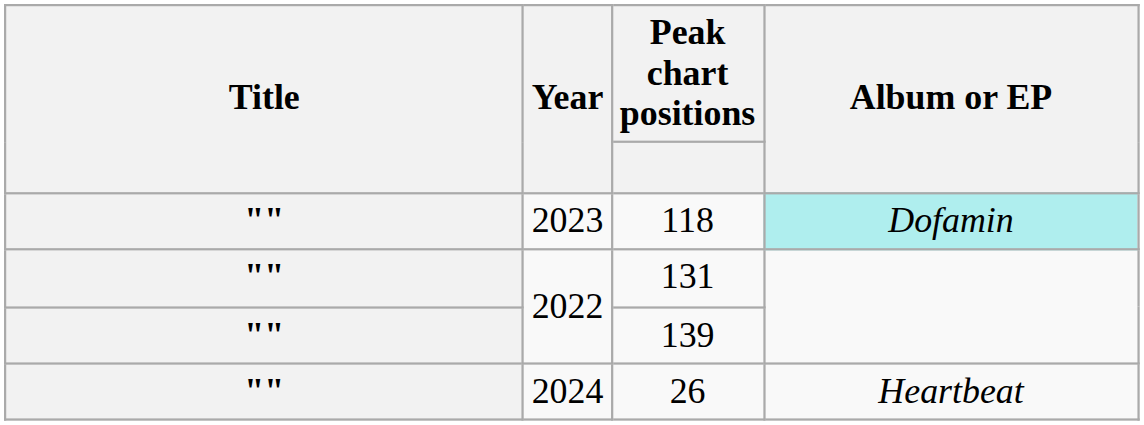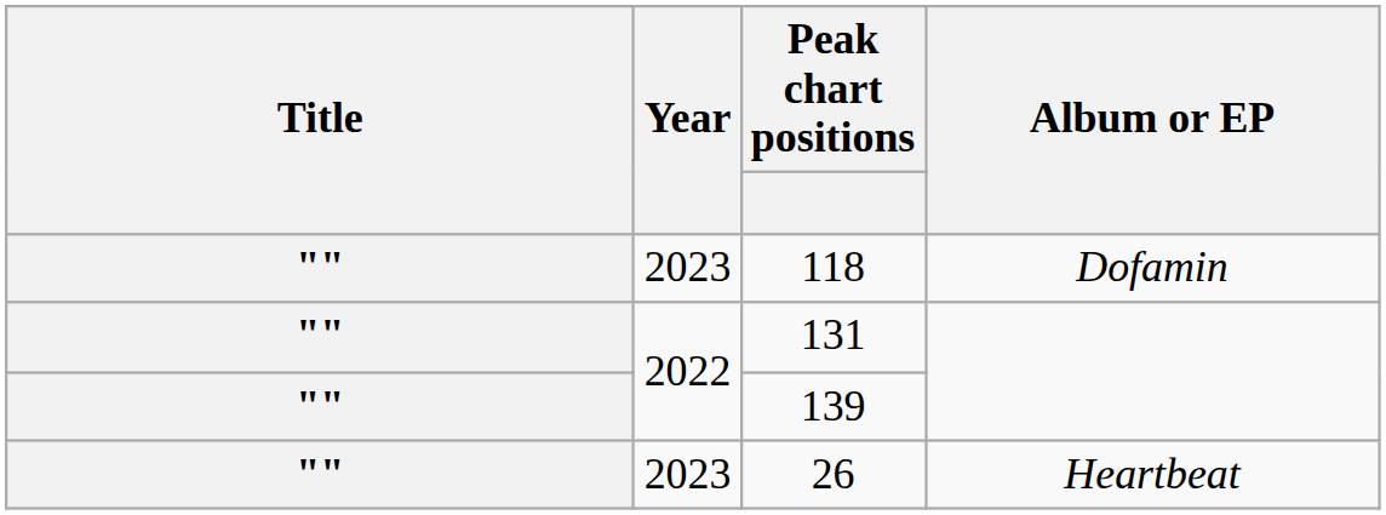 <table class="wikitable plainrowheaders" style="text-align:center;">
 <tr>
 <th rowspan="2" style="width:14em;">Title</th>
 <th rowspan="2" style="width:1em;">Year</th>
 <th>Peak chart positions</th>
 <th rowspan="2" scope="col" style="width:10em;">Album or EP</th>
 </tr>
 <tr>
 <th scope="col" style="width:2.5em;font-size:85%;"><a href='#'></a><br></th>
 </tr>
 <tr>
 <th scope="row">""</th>
 <td>2023</td>
 <td>118</td>
-<td style="background: paleturquoise;"><em>Dofamin</em></td>
+<td><em>Dofamin</em></td>
 </tr>
 <tr>
 <th scope="row">""</th>
 <td rowspan="2">2022</td>
 <td>131</td>
 <td rowspan="2"><em></em></td>
 </tr>
 <tr>
 <th scope="row">""</th>
 <td>139</td>
 </tr>
 <tr>
 <th scope="row">""</th>
-<td>2024</td>
+<td>2023</td>
 <td>26</td>
 <td><em>Heartbeat</em></td>
 </tr>
 </table>
